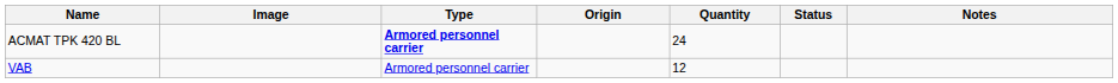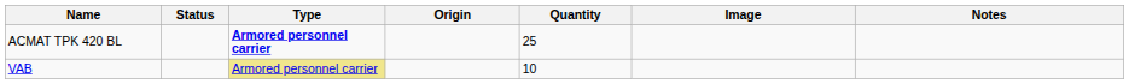 <table class="wikitable" style="width:90%;">
 <tr>
 <th width=14%>Name</th>
-<th width=20%>Image</th>
+<th width=06%>Status</th>
 <th width=14%>Type</th>
 <th width=12%>Origin</th>
 <th width=10%>Quantity</th>
-<th width=06%>Status</th>
+<th width=20%>Image</th>
 <th width=24%>Notes</th>
 </tr>
 <tr>
 <td>ACMAT TPK 420 BL</td>
 <td></td>
 <td><strong><a href='#'>Armored personnel carrier</a></strong></td>
 <td></td>
-<td>24</td>
+<td>25</td>
 <td></td>
 <td></td>
 </tr>
 <tr>
 <td><a href='#'>VAB</a></td>
 <td></td>
-<td><a href='#'>Armored personnel carrier</a></td>
+<td style="background: khaki;"><a href='#'>Armored personnel carrier</a></td>
 <td></td>
-<td>12</td>
+<td>10</td>
 <td></td>
 <td></td>
 </tr>
 </table>
